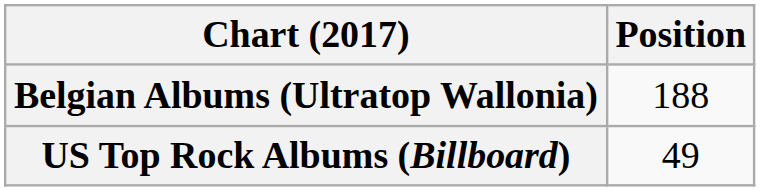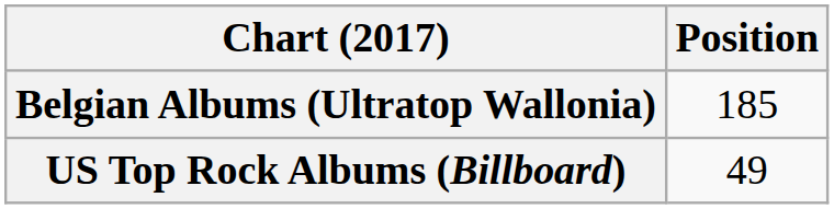 <table class="wikitable sortable plainrowheaders" style="text-align:center">
 <tr>
 <th>Chart (2017)</th>
 <th>Position</th>
 </tr>
 <tr>
 <th scope="row">Belgian Albums (Ultratop Wallonia)</th>
-<td>188</td>
+<td>185</td>
 </tr>
 <tr>
 <th scope="row">US Top Rock Albums (<em>Billboard</em>)</th>
 <td>49</td>
 </tr>
 </table>
